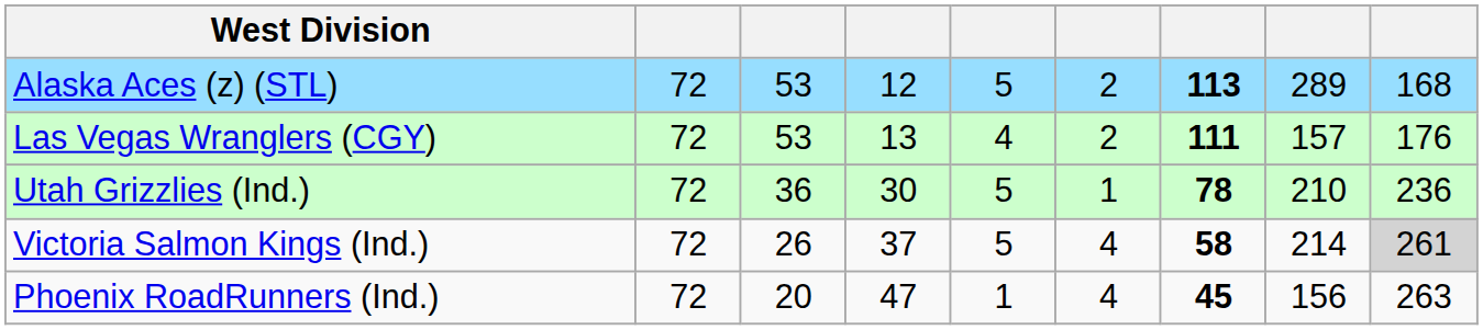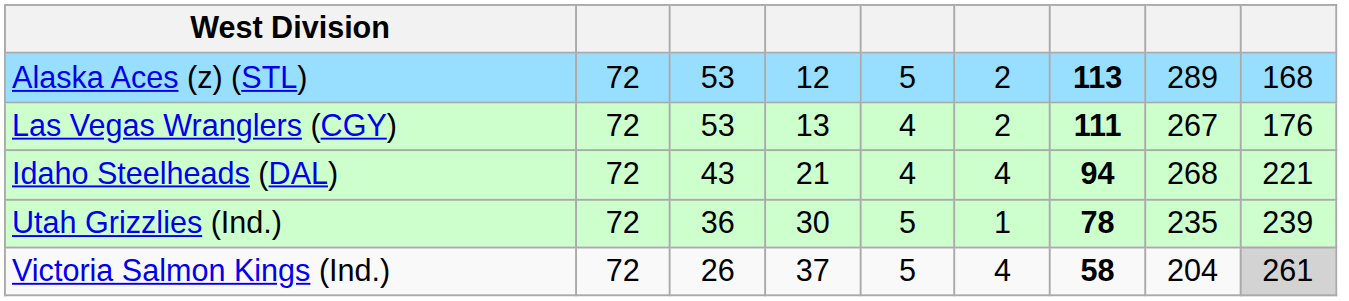 <table class="wikitable sortable" style="text-align:center">
 <tr>
 <th style="width:30%;" class="unsortable">West Division</th>
 <th style="width:5%;"></th>
 <th style="width:5%;"></th>
 <th style="width:5%;"></th>
 <th style="width:5%;"></th>
 <th style="width:5%;"></th>
 <th style="width:5%;"></th>
 <th style="width:5%;"></th>
 <th style="width:5%;"></th>
 </tr>
 <tr bgcolor="#97DEFF">
 <td align=left><a href='#'>Alaska Aces</a> (z) (<a href='#'>STL</a>)</td>
 <td>72</td>
 <td>53</td>
 <td>12</td>
 <td>5</td>
 <td>2</td>
 <td><strong>113</strong></td>
 <td>289</td>
 <td>168</td>
 </tr>
 <tr bgcolor="#ccffcc">
 <td align=left><a href='#'>Las Vegas Wranglers</a> (<a href='#'>CGY</a>)</td>
 <td>72</td>
 <td>53</td>
 <td>13</td>
 <td>4</td>
 <td>2</td>
 <td><strong>111</strong></td>
-<td>157</td>
+<td>267</td>
 <td>176</td>
+</tr>
+<tr bgcolor="#ccffcc">
+<td align=left><a href='#'>Idaho Steelheads</a> (<a href='#'>DAL</a>)</td>
+<td>72</td>
+<td>43</td>
+<td>21</td>
+<td>4</td>
+<td>4</td>
+<td><strong>94</strong></td>
+<td>268</td>
+<td>221</td>
 </tr>
 <tr bgcolor="#ccffcc">
 <td align=left><a href='#'>Utah Grizzlies</a> (Ind.)</td>
 <td>72</td>
 <td>36</td>
 <td>30</td>
 <td>5</td>
 <td>1</td>
 <td><strong>78</strong></td>
-<td>210</td>
-<td>236</td>
+<td>235</td>
+<td>239</td>
 </tr>
 <tr>
 <td align=left><a href='#'>Victoria Salmon Kings</a> (Ind.)</td>
 <td>72</td>
 <td>26</td>
 <td>37</td>
 <td>5</td>
 <td>4</td>
 <td><strong>58</strong></td>
-<td>214</td>
+<td>204</td>
 <td style="background: lightgrey;">261</td>
 </tr>
-<tr>
-<td align=left><a href='#'>Phoenix RoadRunners</a> (Ind.)</td>
-<td>72</td>
-<td>20</td>
-<td>47</td>
-<td>1</td>
-<td>4</td>
-<td><strong>45</strong></td>
-<td>156</td>
-<td>263</td>
-</tr>
 </table>
